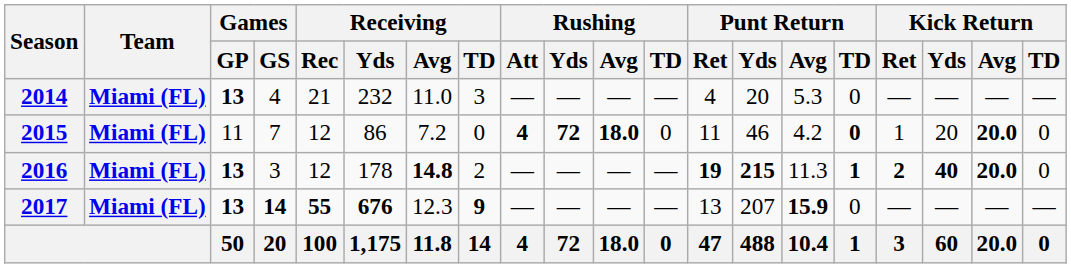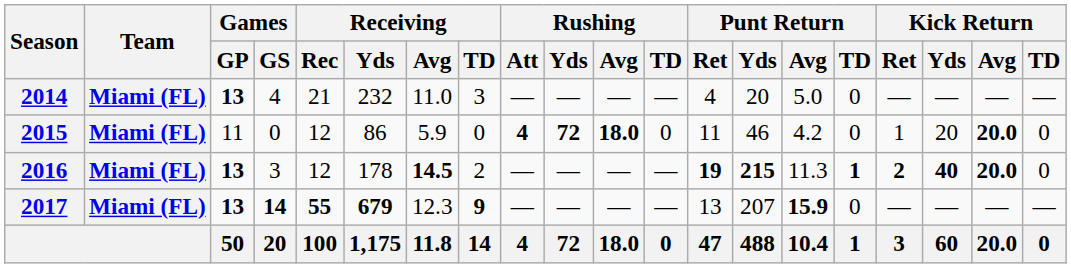 <table class="wikitable" style="text-align:center">
 <tr>
 <th rowspan="2">Season</th>
 <th rowspan="2">Team</th>
 <th colspan="2">Games</th>
 <th colspan="4">Receiving</th>
 <th colspan="4">Rushing</th>
 <th colspan="4">Punt Return</th>
 <th colspan="4">Kick Return</th>
 </tr>
 <tr>
 <th>GP</th>
 <th>GS</th>
 <th>Rec</th>
 <th>Yds</th>
 <th>Avg</th>
 <th>TD</th>
 <th>Att</th>
 <th>Yds</th>
 <th>Avg</th>
 <th>TD</th>
 <th>Ret</th>
 <th>Yds</th>
 <th>Avg</th>
 <th>TD</th>
 <th>Ret</th>
 <th>Yds</th>
 <th>Avg</th>
 <th>TD</th>
 </tr>
 <tr>
 <th><a href='#'>2014</a></th>
 <th><a href='#'>Miami (FL)</a></th>
 <td><strong>13</strong></td>
 <td>4</td>
 <td>21</td>
 <td>232</td>
 <td>11.0</td>
 <td>3</td>
 <td>—</td>
 <td>—</td>
 <td>—</td>
 <td>—</td>
 <td>4</td>
 <td>20</td>
-<td>5.3</td>
+<td>5.0</td>
 <td>0</td>
 <td>—</td>
 <td>—</td>
 <td>—</td>
 <td>—</td>
 </tr>
 <tr>
 <th><a href='#'>2015</a></th>
 <th><a href='#'>Miami (FL)</a></th>
 <td>11</td>
-<td>7</td>
+<td>0</td>
 <td>12</td>
 <td>86</td>
-<td>7.2</td>
+<td>5.9</td>
 <td>0</td>
 <td><strong>4</strong></td>
 <td><strong>72</strong></td>
 <td><strong>18.0</strong></td>
 <td>0</td>
 <td>11</td>
 <td>46</td>
 <td>4.2</td>
-<td><strong>0</strong></td>
+<td>0</td>
 <td>1</td>
 <td>20</td>
 <td><strong> 20.0</strong></td>
 <td>0</td>
 </tr>
 <tr>
 <th><a href='#'>2016</a></th>
 <th><a href='#'>Miami (FL)</a></th>
 <td><strong>13</strong></td>
 <td>3</td>
 <td>12</td>
 <td>178</td>
-<td><strong>14.8</strong></td>
+<td><strong>14.5</strong></td>
 <td>2</td>
 <td>—</td>
 <td>—</td>
 <td>—</td>
 <td>—</td>
 <td><strong>19</strong></td>
 <td><strong>215</strong></td>
 <td>11.3</td>
 <td><strong>1</strong></td>
 <td><strong> 2</strong></td>
 <td><strong> 40</strong></td>
 <td><strong> 20.0</strong></td>
 <td>0</td>
 </tr>
 <tr>
 <th><a href='#'>2017</a></th>
 <th><a href='#'>Miami (FL)</a></th>
 <td><strong>13</strong></td>
 <td><strong>14</strong></td>
 <td><strong>55</strong></td>
-<td><strong>676</strong></td>
+<td><strong>679</strong></td>
 <td>12.3</td>
 <td><strong>9</strong></td>
 <td>—</td>
 <td>—</td>
 <td>—</td>
 <td>—</td>
 <td>13</td>
 <td>207</td>
 <td><strong> 15.9</strong></td>
 <td>0</td>
 <td>—</td>
 <td>—</td>
 <td>—</td>
 <td>—</td>
 </tr>
 <tr>
 <th colspan="2"></th>
 <th>50</th>
 <th>20</th>
 <th>100</th>
 <th>1,175</th>
 <th>11.8</th>
 <th>14</th>
 <th>4</th>
 <th>72</th>
 <th>18.0</th>
 <th>0</th>
 <th>47</th>
 <th>488</th>
 <th>10.4</th>
 <th>1</th>
 <th>3</th>
 <th>60</th>
 <th>20.0</th>
 <th>0</th>
 </tr>
 </table>
